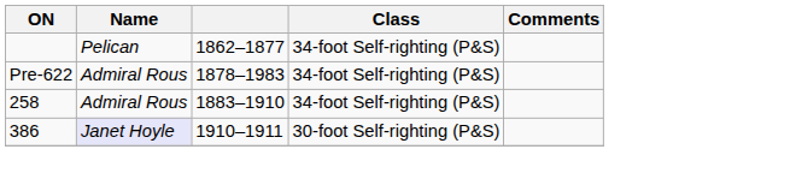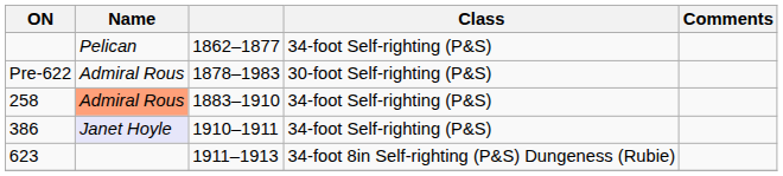 <table class="wikitable">
 <tr>
 <th>ON</th>
 <th>Name</th>
 <th></th>
 <th>Class</th>
 <th>Comments</th>
 </tr>
 <tr>
 <td></td>
 <td><em>Pelican</em></td>
 <td>1862–1877</td>
 <td>34-foot Self-righting (P&S)</td>
 <td></td>
 </tr>
 <tr>
 <td>Pre-622</td>
 <td><em>Admiral Rous</em></td>
 <td>1878–1983</td>
-<td>34-foot Self-righting (P&S)</td>
+<td>30-foot Self-righting (P&S)</td>
 <td></td>
 </tr>
 <tr>
 <td>258</td>
-<td><em>Admiral Rous</em></td>
+<td style="background: lightsalmon;"><em>Admiral Rous</em></td>
 <td>1883–1910</td>
 <td>34-foot Self-righting (P&S)</td>
 <td><br></td>
 </tr>
 <tr>
 <td>386</td>
 <td style="background: lavender;"><em>Janet Hoyle</em></td>
 <td>1910–1911</td>
-<td>30-foot Self-righting (P&S)</td>
+<td>34-foot Self-righting (P&S)</td>
 <td></td>
+</tr>
+<tr>
+<td>623</td>
+<td></td>
+<td>1911–1913</td>
+<td>34-foot 8in Self-righting (P&S) Dungeness (Rubie)</td>
+<td><br></td>
 </tr>
 <tr>
 </tr>
 </table>
